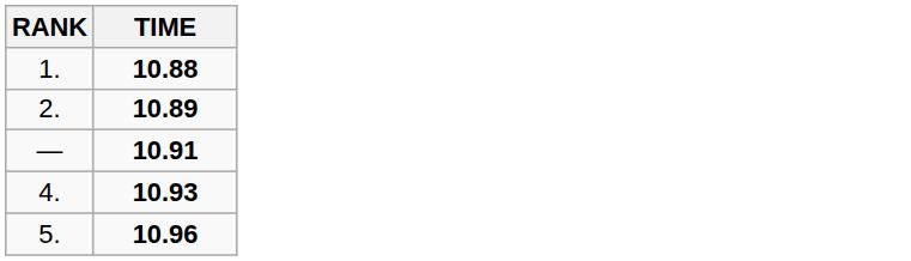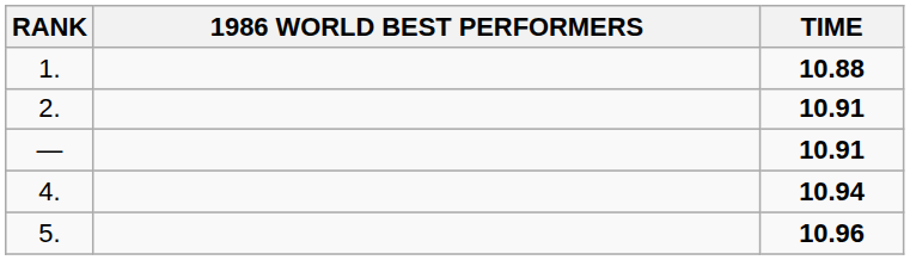 <table class="wikitable" style="border-collapse: collapse; font-size: 90%;">
 <tr>
 <th>RANK</th>
+<th align="center" style="width: 25em">1986 WORLD BEST PERFORMERS</th>
 <th align="center" style="width: 5em">TIME</th>
 </tr>
 <tr>
 <td align="center">1.</td>
+<td></td>
 <td align="center"><strong>10.88</strong></td>
 </tr>
 <tr>
 <td align="center">2.</td>
-<td align="center"><strong>10.89</strong></td>
+<td></td>
+<td align="center"><strong>10.91</strong></td>
 </tr>
 <tr>
 <td align="center">—</td>
+<td></td>
 <td align="center"><strong>10.91</strong></td>
 </tr>
 <tr>
 <td align="center">4.</td>
-<td align="center"><strong>10.93</strong></td>
+<td></td>
+<td align="center"><strong>10.94</strong></td>
 </tr>
 <tr>
 <td align="center">5.</td>
+<td></td>
 <td align="center"><strong>10.96</strong></td>
 </tr>
 </table>
